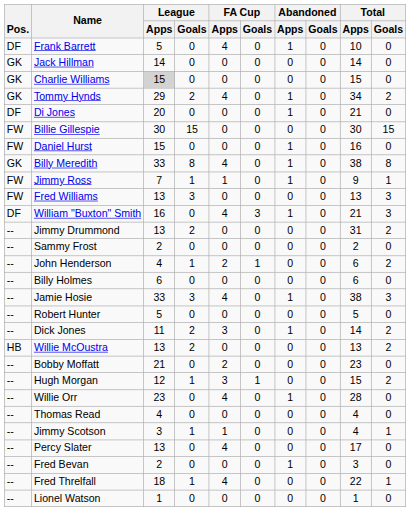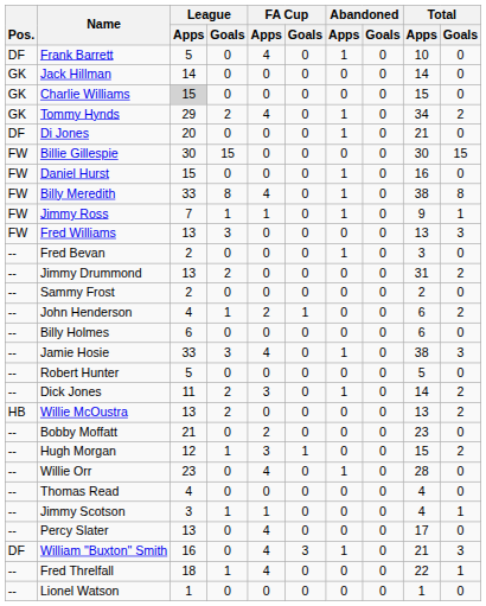 <table class="wikitable" style="text-align:center">
 <tr>
 <th rowspan="2" valign="bottom">Pos.</th>
 <th rowspan="2">Name</th>
 <th colspan="2" width="85">League</th>
 <th colspan="2" width="85">FA Cup</th>
 <th colspan="2" width="85">Abandoned</th>
 <th colspan="2" width="85">Total</th>
 </tr>
 <tr>
 <th>Apps</th>
 <th>Goals</th>
 <th>Apps</th>
 <th>Goals</th>
 <th>Apps</th>
 <th>Goals</th>
 <th>Apps</th>
 <th>Goals</th>
 </tr>
 <tr>
 <td align="left">DF</td>
 <td align="left"> <a href='#'>Frank Barrett</a></td>
 <td>5</td>
 <td>0</td>
 <td>4</td>
 <td>0</td>
 <td>1</td>
 <td>0</td>
 <td>10</td>
 <td>0</td>
 </tr>
 <tr>
 <td align="left">GK</td>
 <td align="left"> <a href='#'>Jack Hillman</a></td>
 <td>14</td>
 <td>0</td>
 <td>0</td>
 <td>0</td>
 <td>0</td>
 <td>0</td>
 <td>14</td>
 <td>0</td>
 </tr>
 <tr>
 <td align="left">GK</td>
 <td align="left"> <a href='#'>Charlie Williams</a></td>
 <td style="background: lightgrey;">15</td>
 <td>0</td>
 <td>0</td>
 <td>0</td>
 <td>0</td>
 <td>0</td>
 <td>15</td>
 <td>0</td>
 </tr>
 <tr>
 <td align="left">GK</td>
 <td align="left"> <a href='#'>Tommy Hynds</a></td>
 <td>29</td>
 <td>2</td>
 <td>4</td>
 <td>0</td>
 <td>1</td>
 <td>0</td>
 <td>34</td>
 <td>2</td>
 </tr>
 <tr>
 <td align="left">DF</td>
 <td align="left"> <a href='#'>Di Jones</a></td>
 <td>20</td>
 <td>0</td>
 <td>0</td>
 <td>0</td>
 <td>1</td>
 <td>0</td>
 <td>21</td>
 <td>0</td>
 </tr>
 <tr>
 <td align="left">FW</td>
 <td align="left"> <a href='#'>Billie Gillespie</a></td>
 <td>30</td>
 <td>15</td>
 <td>0</td>
 <td>0</td>
 <td>0</td>
 <td>0</td>
 <td>30</td>
 <td>15</td>
 </tr>
 <tr>
 <td align="left">FW</td>
 <td align="left"> <a href='#'>Daniel Hurst</a></td>
 <td>15</td>
 <td>0</td>
 <td>0</td>
 <td>0</td>
 <td>1</td>
 <td>0</td>
 <td>16</td>
 <td>0</td>
 </tr>
 <tr>
-<td align="left">GK</td>
+<td align="left">FW</td>
 <td align="left"> <a href='#'>Billy Meredith</a></td>
 <td>33</td>
 <td>8</td>
 <td>4</td>
 <td>0</td>
 <td>1</td>
 <td>0</td>
 <td>38</td>
 <td>8</td>
 </tr>
 <tr>
 <td align="left">FW</td>
 <td align="left"> <a href='#'>Jimmy Ross</a></td>
 <td>7</td>
 <td>1</td>
 <td>1</td>
 <td>0</td>
 <td>1</td>
 <td>0</td>
 <td>9</td>
 <td>1</td>
 </tr>
 <tr>
 <td align="left">FW</td>
 <td align="left"> <a href='#'>Fred Williams</a></td>
 <td>13</td>
 <td>3</td>
 <td>0</td>
 <td>0</td>
 <td>0</td>
 <td>0</td>
 <td>13</td>
 <td>3</td>
 </tr>
 <tr>
-<td align="left">DF</td>
-<td align="left"> <a href='#'>William "Buxton" Smith</a></td>
-<td>16</td>
+<td align="left">--</td>
+<td align="left">Fred Bevan</td>
+<td>2</td>
 <td>0</td>
-<td>4</td>
-<td>3</td>
+<td>0</td>
+<td>0</td>
 <td>1</td>
 <td>0</td>
-<td>21</td>
 <td>3</td>
+<td>0</td>
 </tr>
 <tr>
 <td align="left">--</td>
 <td align="left">Jimmy Drummond</td>
 <td>13</td>
 <td>2</td>
 <td>0</td>
 <td>0</td>
 <td>0</td>
 <td>0</td>
 <td>31</td>
 <td>2</td>
 </tr>
 <tr>
 <td align="left">--</td>
 <td align="left">Sammy Frost</td>
 <td>2</td>
 <td>0</td>
 <td>0</td>
 <td>0</td>
 <td>0</td>
 <td>0</td>
 <td>2</td>
 <td>0</td>
 </tr>
 <tr>
 <td align="left">--</td>
 <td align="left">John Henderson</td>
 <td>4</td>
 <td>1</td>
 <td>2</td>
 <td>1</td>
 <td>0</td>
 <td>0</td>
 <td>6</td>
 <td>2</td>
 </tr>
 <tr>
 <td align="left">--</td>
 <td align="left">Billy Holmes</td>
 <td>6</td>
 <td>0</td>
 <td>0</td>
 <td>0</td>
 <td>0</td>
 <td>0</td>
 <td>6</td>
 <td>0</td>
 </tr>
 <tr>
 <td align="left">--</td>
 <td align="left">Jamie Hosie</td>
 <td>33</td>
 <td>3</td>
 <td>4</td>
 <td>0</td>
 <td>1</td>
 <td>0</td>
 <td>38</td>
 <td>3</td>
 </tr>
 <tr>
 <td align="left">--</td>
 <td align="left">Robert Hunter</td>
 <td>5</td>
 <td>0</td>
 <td>0</td>
 <td>0</td>
 <td>0</td>
 <td>0</td>
 <td>5</td>
 <td>0</td>
 </tr>
 <tr>
 <td align="left">--</td>
 <td align="left">Dick Jones</td>
 <td>11</td>
 <td>2</td>
 <td>3</td>
 <td>0</td>
 <td>1</td>
 <td>0</td>
 <td>14</td>
 <td>2</td>
 </tr>
 <tr>
 <td align="left">HB</td>
 <td align="left"> <a href='#'>Willie McOustra</a></td>
 <td>13</td>
 <td>2</td>
 <td>0</td>
 <td>0</td>
 <td>0</td>
 <td>0</td>
 <td>13</td>
 <td>2</td>
 </tr>
 <tr>
 <td align="left">--</td>
 <td align="left">Bobby Moffatt</td>
 <td>21</td>
 <td>0</td>
 <td>2</td>
 <td>0</td>
 <td>0</td>
 <td>0</td>
 <td>23</td>
 <td>0</td>
 </tr>
 <tr>
 <td align="left">--</td>
 <td align="left">Hugh Morgan</td>
 <td>12</td>
 <td>1</td>
 <td>3</td>
 <td>1</td>
 <td>0</td>
 <td>0</td>
 <td>15</td>
 <td>2</td>
 </tr>
 <tr>
 <td align="left">--</td>
 <td align="left">Willie Orr</td>
 <td>23</td>
 <td>0</td>
 <td>4</td>
 <td>0</td>
 <td>1</td>
 <td>0</td>
 <td>28</td>
 <td>0</td>
 </tr>
 <tr>
 <td align="left">--</td>
 <td align="left">Thomas Read</td>
 <td>4</td>
 <td>0</td>
 <td>0</td>
 <td>0</td>
 <td>0</td>
 <td>0</td>
 <td>4</td>
 <td>0</td>
 </tr>
 <tr>
 <td align="left">--</td>
 <td align="left">Jimmy Scotson</td>
 <td>3</td>
 <td>1</td>
 <td>1</td>
 <td>0</td>
 <td>0</td>
 <td>0</td>
 <td>4</td>
 <td>1</td>
 </tr>
 <tr>
 <td align="left">--</td>
 <td align="left">Percy Slater</td>
 <td>13</td>
 <td>0</td>
 <td>4</td>
 <td>0</td>
 <td>0</td>
 <td>0</td>
 <td>17</td>
 <td>0</td>
 </tr>
 <tr>
-<td align="left">--</td>
-<td align="left">Fred Bevan</td>
-<td>2</td>
+<td align="left">DF</td>
+<td align="left"> <a href='#'>William "Buxton" Smith</a></td>
+<td>16</td>
 <td>0</td>
-<td>0</td>
-<td>0</td>
+<td>4</td>
+<td>3</td>
 <td>1</td>
 <td>0</td>
+<td>21</td>
 <td>3</td>
-<td>0</td>
 </tr>
 <tr>
 <td align="left">--</td>
 <td align="left">Fred Threlfall</td>
 <td>18</td>
 <td>1</td>
 <td>4</td>
 <td>0</td>
 <td>0</td>
 <td>0</td>
 <td>22</td>
 <td>1</td>
 </tr>
 <tr>
 <td align="left">--</td>
 <td align="left">Lionel Watson</td>
 <td>1</td>
 <td>0</td>
 <td>0</td>
 <td>0</td>
 <td>0</td>
 <td>0</td>
 <td>1</td>
 <td>0</td>
 </tr>
 </table>
